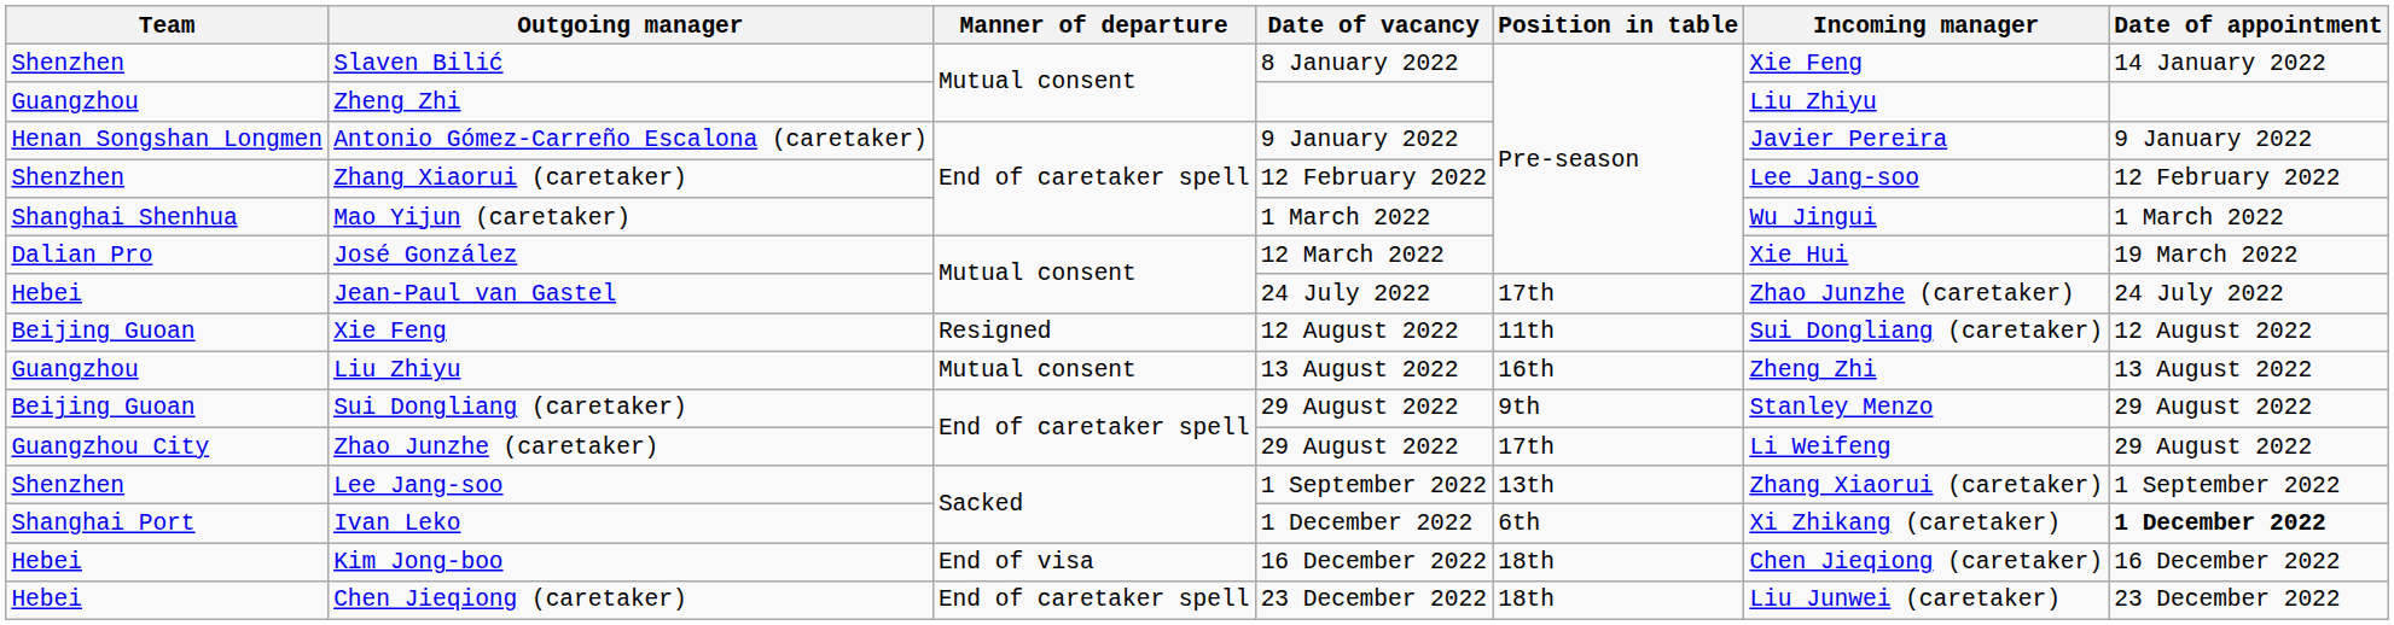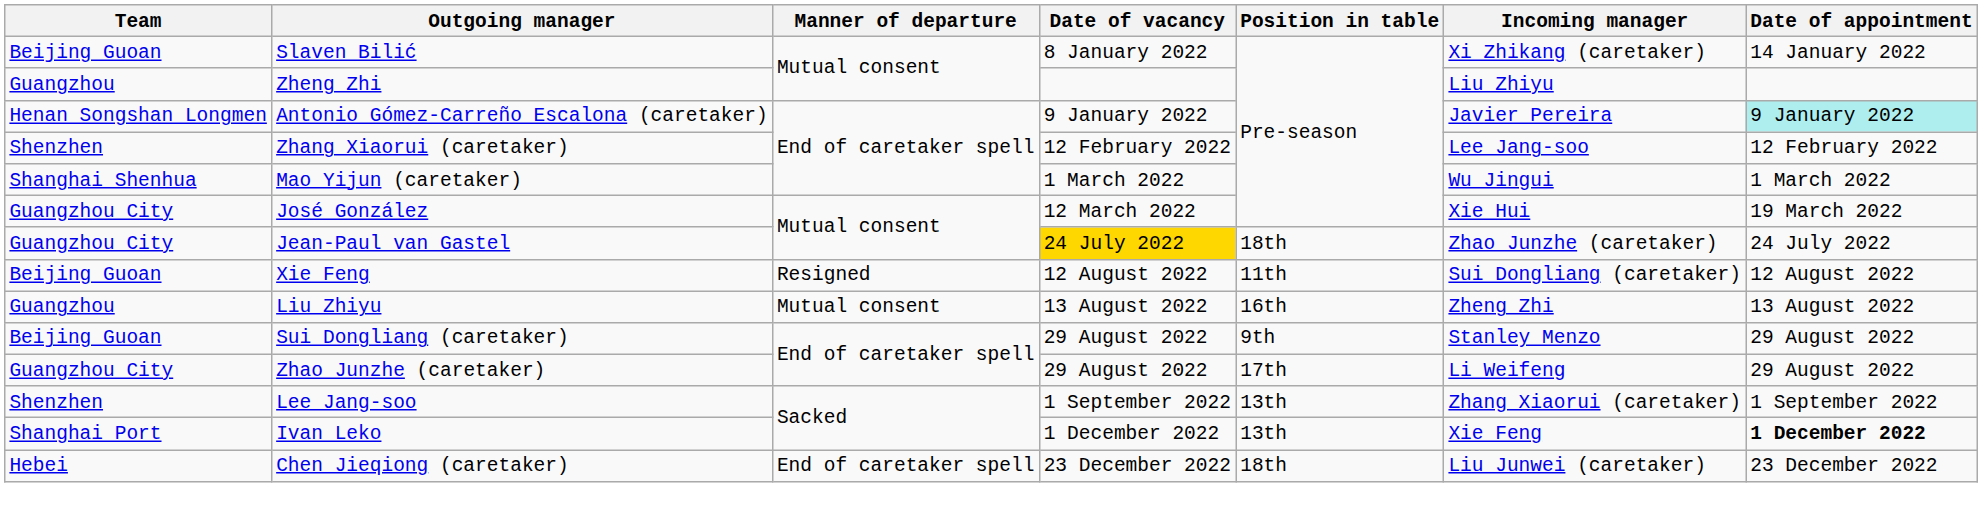 <table class="wikitable">
 <tr>
 <th>Team</th>
 <th>Outgoing manager</th>
 <th>Manner of departure</th>
 <th>Date of vacancy</th>
 <th>Position in table</th>
 <th>Incoming manager</th>
 <th>Date of appointment</th>
 </tr>
 <tr>
-<td><a href='#'>Shenzhen</a></td>
+<td><a href='#'>Beijing Guoan</a></td>
 <td> <a href='#'>Slaven Bilić</a></td>
 <td rowspan=2>Mutual consent</td>
 <td>8 January 2022</td>
 <td rowspan=6>Pre-season</td>
-<td> <a href='#'>Xie Feng</a></td>
+<td> <a href='#'>Xi Zhikang</a> (caretaker)</td>
 <td>14 January 2022</td>
 </tr>
 <tr>
 <td><a href='#'>Guangzhou</a></td>
 <td> <a href='#'>Zheng Zhi</a></td>
 <td></td>
 <td> <a href='#'>Liu Zhiyu</a></td>
 <td></td>
 </tr>
 <tr>
 <td><a href='#'>Henan Songshan Longmen</a></td>
 <td> <a href='#'>Antonio Gómez-Carreño Escalona</a> (caretaker)</td>
 <td rowspan=3>End of caretaker spell</td>
 <td>9 January 2022</td>
 <td> <a href='#'>Javier Pereira</a></td>
-<td>9 January 2022</td>
+<td style="background: paleturquoise;">9 January 2022</td>
 </tr>
 <tr>
 <td><a href='#'>Shenzhen</a></td>
 <td> <a href='#'>Zhang Xiaorui</a> (caretaker)</td>
 <td>12 February 2022</td>
 <td> <a href='#'>Lee Jang-soo</a></td>
 <td>12 February 2022</td>
 </tr>
 <tr>
 <td><a href='#'>Shanghai Shenhua</a></td>
 <td> <a href='#'>Mao Yijun</a> (caretaker)</td>
 <td>1 March 2022</td>
 <td> <a href='#'>Wu Jingui</a></td>
 <td>1 March 2022</td>
 </tr>
 <tr>
-<td><a href='#'>Dalian Pro</a></td>
+<td><a href='#'>Guangzhou City</a></td>
 <td> <a href='#'>José González</a></td>
 <td rowspan=2>Mutual consent</td>
 <td>12 March 2022</td>
 <td> <a href='#'>Xie Hui</a></td>
 <td>19 March 2022</td>
 </tr>
 <tr>
-<td><a href='#'>Hebei</a></td>
+<td><a href='#'>Guangzhou City</a></td>
 <td> <a href='#'>Jean-Paul van Gastel</a></td>
-<td>24 July 2022</td>
-<td>17th</td>
+<td style="background: gold;">24 July 2022</td>
+<td>18th</td>
 <td> <a href='#'>Zhao Junzhe</a> (caretaker)</td>
 <td>24 July 2022</td>
 </tr>
 <tr>
 <td><a href='#'>Beijing Guoan</a></td>
 <td> <a href='#'>Xie Feng</a></td>
 <td>Resigned</td>
 <td>12 August 2022</td>
 <td>11th</td>
 <td> <a href='#'>Sui Dongliang</a> (caretaker)</td>
 <td>12 August 2022</td>
 </tr>
 <tr>
 <td><a href='#'>Guangzhou</a></td>
 <td> <a href='#'>Liu Zhiyu</a></td>
 <td>Mutual consent</td>
 <td>13 August 2022</td>
 <td>16th</td>
 <td> <a href='#'>Zheng Zhi</a></td>
 <td>13 August 2022</td>
 </tr>
 <tr>
 <td><a href='#'>Beijing Guoan</a></td>
 <td> <a href='#'>Sui Dongliang</a> (caretaker)</td>
 <td rowspan=2>End of caretaker spell</td>
 <td>29 August 2022</td>
 <td>9th</td>
 <td> <a href='#'>Stanley Menzo</a></td>
 <td>29 August 2022</td>
 </tr>
 <tr>
 <td><a href='#'>Guangzhou City</a></td>
 <td> <a href='#'>Zhao Junzhe</a> (caretaker)</td>
 <td>29 August 2022</td>
 <td>17th</td>
 <td> <a href='#'>Li Weifeng</a></td>
 <td>29 August 2022</td>
 </tr>
 <tr>
 <td><a href='#'>Shenzhen</a></td>
 <td> <a href='#'>Lee Jang-soo</a></td>
 <td rowspan=2>Sacked</td>
 <td>1 September 2022</td>
 <td>13th</td>
 <td> <a href='#'>Zhang Xiaorui</a> (caretaker)</td>
 <td>1 September 2022</td>
 </tr>
 <tr>
 <td><a href='#'>Shanghai Port</a></td>
 <td> <a href='#'>Ivan Leko</a></td>
 <td>1 December 2022</td>
-<td>6th</td>
-<td> <a href='#'>Xi Zhikang</a> (caretaker)</td>
+<td>13th</td>
+<td> <a href='#'>Xie Feng</a></td>
 <td><strong>1 December 2022</strong></td>
-</tr>
-<tr>
-<td><a href='#'>Hebei</a></td>
-<td> <a href='#'>Kim Jong-boo</a></td>
-<td>End of visa</td>
-<td>16 December 2022</td>
-<td>18th</td>
-<td> <a href='#'>Chen Jieqiong</a> (caretaker)</td>
-<td>16 December 2022</td>
 </tr>
 <tr>
 <td><a href='#'>Hebei</a></td>
 <td> <a href='#'>Chen Jieqiong</a> (caretaker)</td>
 <td>End of caretaker spell</td>
 <td>23 December 2022</td>
 <td>18th</td>
 <td> <a href='#'>Liu Junwei</a> (caretaker)</td>
 <td>23 December 2022</td>
 </tr>
 </table>
